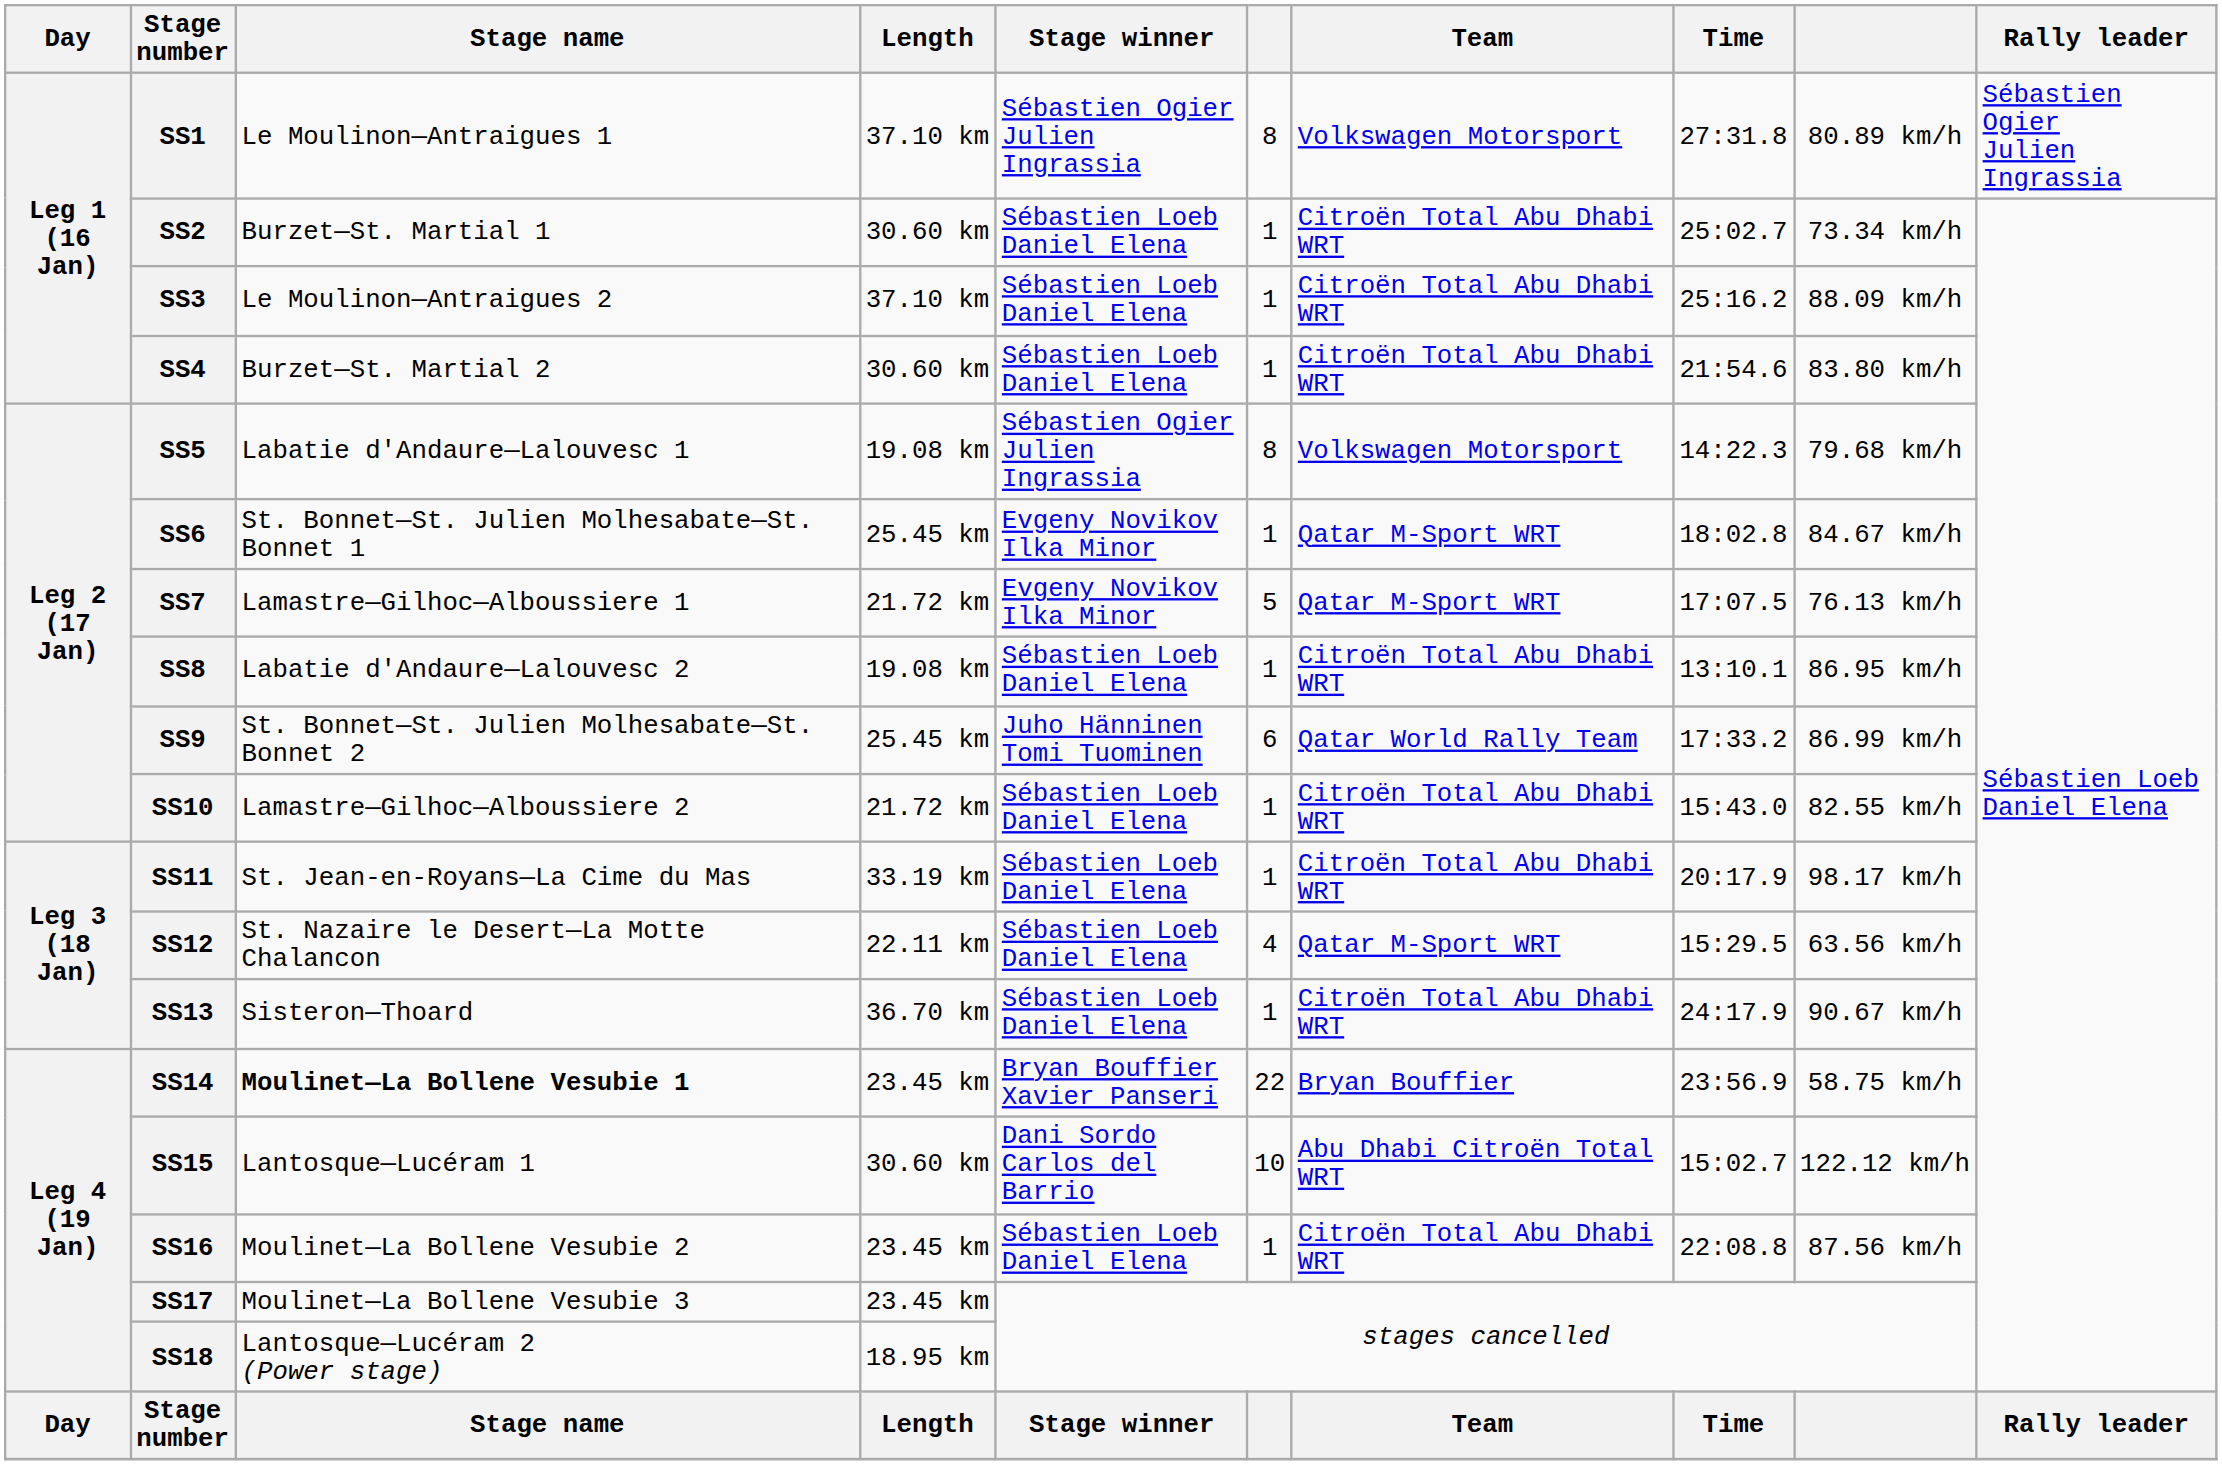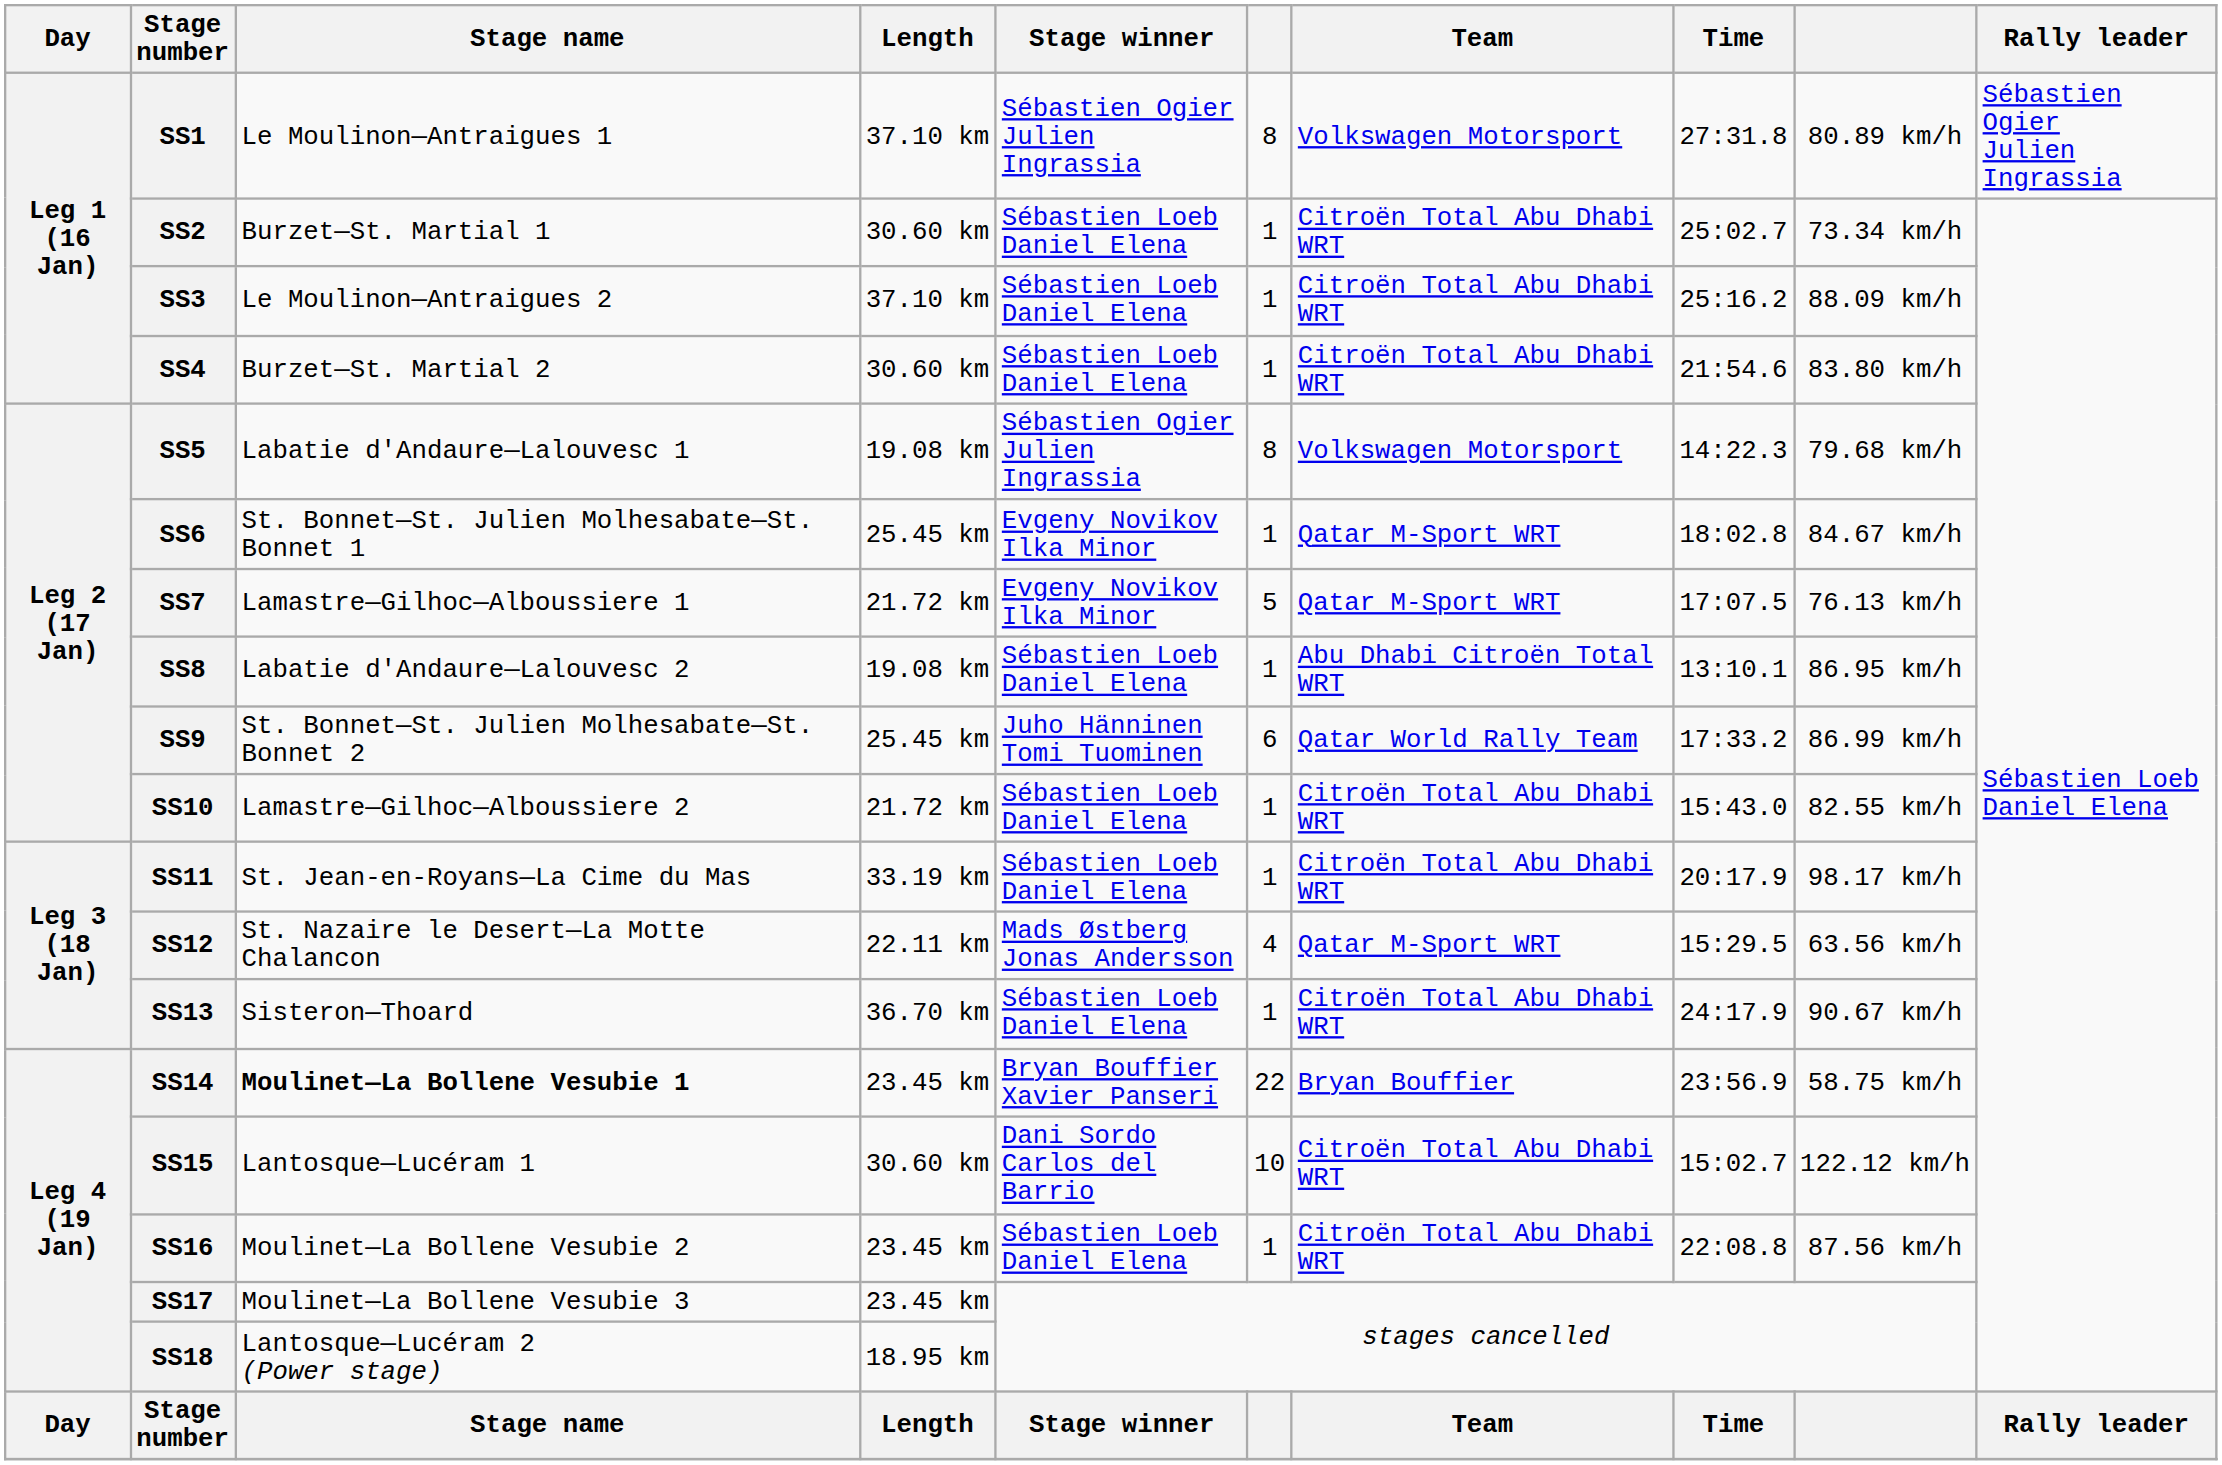 <table class="wikitable" width=90% style="text-align: center; font-size: 85%; max-width: 950px;">
 <tr>
 <th>Day</th>
 <th>Stage<br>number</th>
 <th>Stage name</th>
 <th>Length</th>
 <th>Stage winner</th>
 <th><br></th>
 <th>Team</th>
 <th>Time</th>
 <th></th>
 <th>Rally leader</th>
 </tr>
 <tr>
 <th rowspan="4">Leg 1<br>(16 Jan)</th>
 <th>SS1</th>
 <td align="left">Le Moulinon—Antraigues 1</td>
 <td>37.10 km</td>
 <td align="left"> <a href='#'>Sébastien Ogier</a><br> <a href='#'>Julien Ingrassia</a></td>
 <td>8</td>
 <td align="left"> <a href='#'>Volkswagen Motorsport</a></td>
 <td>27:31.8</td>
 <td>80.89 km/h</td>
 <td align="left"> <a href='#'>Sébastien Ogier</a><br> <a href='#'>Julien Ingrassia</a></td>
 </tr>
 <tr>
 <th>SS2</th>
 <td align="left">Burzet—St. Martial 1</td>
 <td>30.60 km</td>
 <td align="left"> <a href='#'>Sébastien Loeb</a><br> <a href='#'>Daniel Elena</a></td>
 <td>1</td>
 <td align="left"> <a href='#'>Citroën Total Abu Dhabi WRT</a></td>
 <td>25:02.7</td>
 <td>73.34 km/h</td>
 <td rowspan=17 align="left"> <a href='#'>Sébastien Loeb</a><br> <a href='#'>Daniel Elena</a></td>
 </tr>
 <tr>
 <th>SS3</th>
 <td align="left">Le Moulinon—Antraigues 2</td>
 <td>37.10 km</td>
 <td align="left"> <a href='#'>Sébastien Loeb</a><br> <a href='#'>Daniel Elena</a></td>
 <td>1</td>
 <td align="left"> <a href='#'>Citroën Total Abu Dhabi WRT</a></td>
 <td>25:16.2</td>
 <td>88.09 km/h</td>
 </tr>
 <tr>
 <th>SS4</th>
 <td align="left">Burzet—St. Martial 2</td>
 <td>30.60 km</td>
 <td align="left"> <a href='#'>Sébastien Loeb</a><br> <a href='#'>Daniel Elena</a></td>
 <td>1</td>
 <td align="left"> <a href='#'>Citroën Total Abu Dhabi WRT</a></td>
 <td>21:54.6</td>
 <td>83.80 km/h</td>
 </tr>
 <tr>
 <th rowspan="6">Leg 2<br>(17 Jan)</th>
 <th>SS5</th>
 <td align="left">Labatie d'Andaure—Lalouvesc 1</td>
 <td>19.08 km</td>
 <td align="left"> <a href='#'>Sébastien Ogier</a><br> <a href='#'>Julien Ingrassia</a></td>
 <td>8</td>
 <td align="left"> <a href='#'>Volkswagen Motorsport</a></td>
 <td>14:22.3</td>
 <td>79.68 km/h</td>
 </tr>
 <tr>
 <th>SS6</th>
 <td align="left">St. Bonnet—St. Julien Molhesabate—St. Bonnet 1</td>
 <td>25.45 km</td>
 <td align="left"> <a href='#'>Evgeny Novikov</a><br> <a href='#'>Ilka Minor</a></td>
 <td>1</td>
 <td align="left"> <a href='#'>Qatar M-Sport WRT</a></td>
 <td>18:02.8</td>
 <td>84.67 km/h</td>
 </tr>
 <tr>
 <th>SS7</th>
 <td align="left">Lamastre—Gilhoc—Alboussiere 1</td>
 <td>21.72 km</td>
 <td align="left"> <a href='#'>Evgeny Novikov</a><br> <a href='#'>Ilka Minor</a></td>
 <td>5</td>
 <td align="left"> <a href='#'>Qatar M-Sport WRT</a></td>
 <td>17:07.5</td>
 <td>76.13 km/h</td>
 </tr>
 <tr>
 <th>SS8</th>
 <td align="left">Labatie d'Andaure—Lalouvesc 2</td>
 <td>19.08 km</td>
 <td align="left"> <a href='#'>Sébastien Loeb</a><br> <a href='#'>Daniel Elena</a></td>
 <td>1</td>
-<td align="left"> <a href='#'>Citroën Total Abu Dhabi WRT</a></td>
+<td align="left"> <a href='#'>Abu Dhabi Citroën Total WRT</a></td>
 <td>13:10.1</td>
 <td>86.95 km/h</td>
 </tr>
 <tr>
 <th>SS9</th>
 <td align="left">St. Bonnet—St. Julien Molhesabate—St. Bonnet 2</td>
 <td>25.45 km</td>
 <td align="left"> <a href='#'>Juho Hänninen</a><br> <a href='#'>Tomi Tuominen</a></td>
 <td>6</td>
 <td align="left"> <a href='#'>Qatar World Rally Team</a></td>
 <td>17:33.2</td>
 <td>86.99 km/h</td>
 </tr>
 <tr>
 <th>SS10</th>
 <td align="left">Lamastre—Gilhoc—Alboussiere 2</td>
 <td>21.72 km</td>
 <td align="left"> <a href='#'>Sébastien Loeb</a><br> <a href='#'>Daniel Elena</a></td>
 <td>1</td>
 <td align="left"> <a href='#'>Citroën Total Abu Dhabi WRT</a></td>
 <td>15:43.0</td>
 <td>82.55 km/h</td>
 </tr>
 <tr>
 <th rowspan="3">Leg 3<br>(18 Jan)</th>
 <th>SS11</th>
 <td align="left">St. Jean-en-Royans—La Cime du Mas</td>
 <td>33.19 km</td>
 <td align="left"> <a href='#'>Sébastien Loeb</a><br> <a href='#'>Daniel Elena</a></td>
 <td>1</td>
 <td align="left"> <a href='#'>Citroën Total Abu Dhabi WRT</a></td>
 <td>20:17.9</td>
 <td>98.17 km/h</td>
 </tr>
 <tr>
 <th>SS12</th>
 <td align="left">St. Nazaire le Desert—La Motte Chalancon</td>
 <td>22.11 km</td>
-<td align="left"> <a href='#'>Sébastien Loeb</a><br> <a href='#'>Daniel Elena</a></td>
+<td align="left"> <a href='#'>Mads Østberg</a><br> <a href='#'>Jonas Andersson</a></td>
 <td>4</td>
 <td align="left"> <a href='#'>Qatar M-Sport WRT</a></td>
 <td>15:29.5</td>
 <td>63.56 km/h</td>
 </tr>
 <tr>
 <th>SS13</th>
 <td align="left">Sisteron—Thoard</td>
 <td>36.70 km</td>
 <td align="left"> <a href='#'>Sébastien Loeb</a><br> <a href='#'>Daniel Elena</a></td>
 <td>1</td>
 <td align="left"> <a href='#'>Citroën Total Abu Dhabi WRT</a></td>
 <td>24:17.9</td>
 <td>90.67 km/h</td>
 </tr>
 <tr>
 <th rowspan="5">Leg 4<br>(19 Jan)</th>
 <th>SS14</th>
 <td align="left"><strong>Moulinet—La Bollene Vesubie 1</strong></td>
 <td>23.45 km</td>
 <td align="left"> <a href='#'>Bryan Bouffier</a><br> <a href='#'>Xavier Panseri</a></td>
 <td>22</td>
 <td align="left"> <a href='#'>Bryan Bouffier</a></td>
 <td>23:56.9</td>
 <td>58.75 km/h</td>
 </tr>
 <tr>
 <th>SS15</th>
 <td align="left">Lantosque—Lucéram 1</td>
 <td>30.60 km</td>
 <td align="left"> <a href='#'>Dani Sordo</a><br> <a href='#'>Carlos del Barrio</a></td>
 <td>10</td>
-<td align="left"> <a href='#'>Abu Dhabi Citroën Total WRT</a></td>
+<td align="left"> <a href='#'>Citroën Total Abu Dhabi WRT</a></td>
 <td>15:02.7</td>
 <td>122.12 km/h</td>
 </tr>
 <tr>
 <th>SS16</th>
 <td align="left">Moulinet—La Bollene Vesubie 2</td>
 <td>23.45 km</td>
 <td align="left"> <a href='#'>Sébastien Loeb</a><br> <a href='#'>Daniel Elena</a></td>
 <td>1</td>
 <td align="left"> <a href='#'>Citroën Total Abu Dhabi WRT</a></td>
 <td>22:08.8</td>
 <td>87.56 km/h</td>
 </tr>
 <tr>
 <th>SS17</th>
 <td align="left">Moulinet—La Bollene Vesubie 3</td>
 <td>23.45 km</td>
 <td colspan="5" rowspan="2" align="center"><em>stages cancelled</em></td>
 </tr>
 <tr>
 <th>SS18</th>
 <td align="left">Lantosque—Lucéram 2<br><em>(Power stage)</em></td>
 <td>18.95 km</td>
 </tr>
 <tr>
 <th>Day</th>
 <th>Stage<br>number</th>
 <th>Stage name</th>
 <th>Length</th>
 <th>Stage winner</th>
 <th><br></th>
 <th>Team</th>
 <th>Time</th>
 <th></th>
 <th>Rally leader</th>
 </tr>
 <tr>
 </tr>
 </table>
